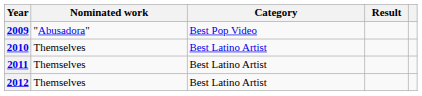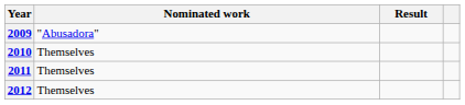 <table class="wikitable plainrowheaders">
 <tr>
 <th scope="col" style="width:1em;">Year</th>
 <th scope="col" style="width:30em;">Nominated work</th>
-<th scope="col" style="width:38em;">Category</th>
 <th scope="col" style="width:5em;">Result</th>
 <th scope="col" style="width:1em;"></th>
 </tr>
 <tr>
 <th scope="row"><a href='#'>2009</a></th>
 <td>"<a href='#'>Abusadora</a>"</td>
-<td><a href='#'>Best Pop Video</a></td>
 <td></td>
 <td></td>
 </tr>
 <tr>
 <th scope="row"><a href='#'>2010</a></th>
 <td>Themselves</td>
-<td><a href='#'>Best Latino Artist</a></td>
 <td></td>
 <td></td>
 </tr>
 <tr>
 <th scope="row"><a href='#'>2011</a></th>
 <td>Themselves</td>
-<td>Best Latino Artist</td>
 <td></td>
 <td></td>
 </tr>
 <tr>
 <th scope="row"><a href='#'>2012</a></th>
 <td>Themselves</td>
-<td>Best Latino Artist</td>
 <td></td>
 <td></td>
 </tr>
 </table>
